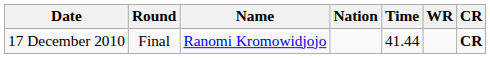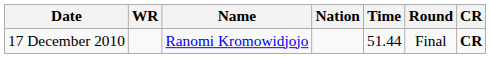 <table class="wikitable" style="text-align:center">
 <tr>
 <th>Date</th>
-<th>Round</th>
+<th>WR</th>
 <th>Name</th>
 <th>Nation</th>
 <th>Time</th>
-<th>WR</th>
+<th>Round</th>
 <th>CR</th>
 </tr>
 <tr>
 <td>17 December 2010</td>
-<td>Final</td>
+<td></td>
 <td align="left"><a href='#'>Ranomi Kromowidjojo</a></td>
 <td align="left"></td>
-<td>41.44</td>
-<td></td>
+<td>51.44</td>
+<td>Final</td>
 <td><strong>CR</strong></td>
 </tr>
 </table>
